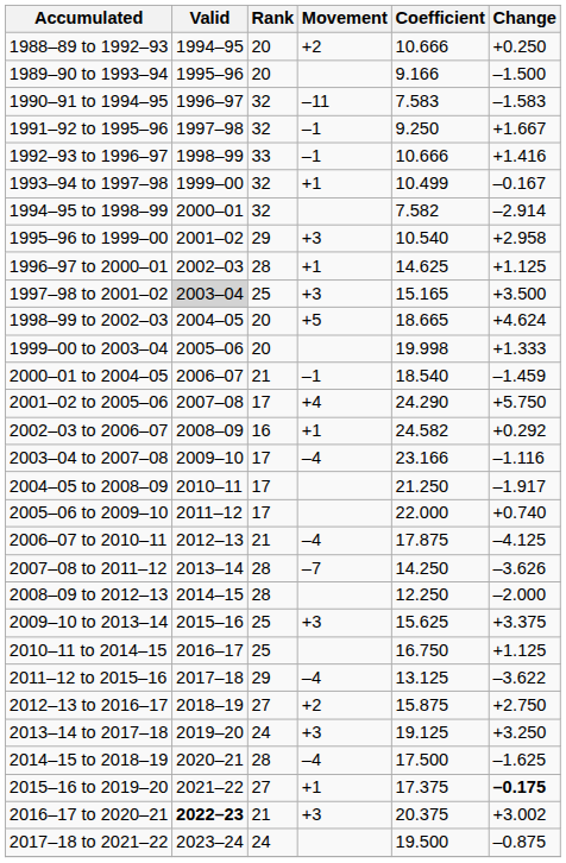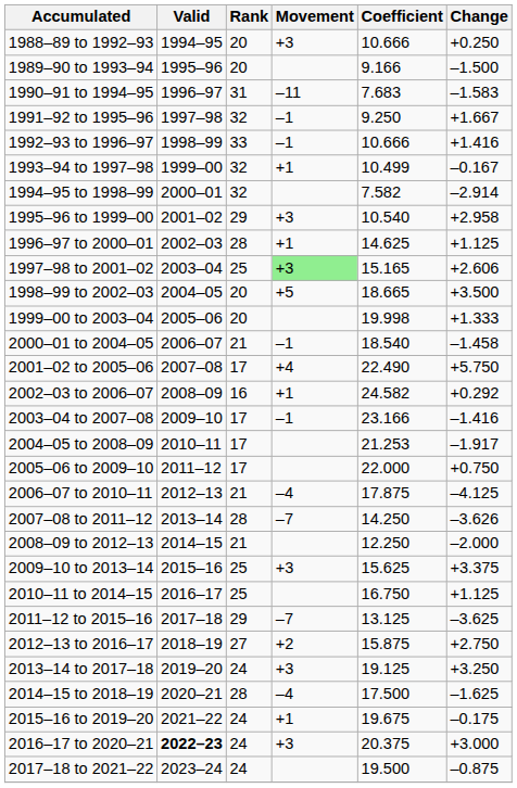 <table class="wikitable sortable" style="font-size:95% style="text-align:center">
 <tr>
 <th>Accumulated</th>
 <th>Valid</th>
 <th>Rank</th>
 <th>Movement</th>
 <th>Coefficient</th>
 <th>Change</th>
 </tr>
 <tr>
 <td>1988–89 to 1992–93</td>
 <td>1994–95</td>
 <td>20</td>
-<td> +2</td>
+<td> +3</td>
 <td>10.666</td>
 <td> +0.250</td>
 </tr>
 <tr>
 <td>1989–90 to 1993–94</td>
 <td>1995–96</td>
 <td>20</td>
 <td></td>
 <td>9.166</td>
 <td> –1.500</td>
 </tr>
 <tr>
 <td>1990–91 to 1994–95</td>
 <td>1996–97</td>
-<td>32</td>
+<td>31</td>
 <td> –11</td>
-<td>7.583</td>
+<td>7.683</td>
 <td> –1.583</td>
 </tr>
 <tr>
 <td>1991–92 to 1995–96</td>
 <td>1997–98</td>
 <td>32</td>
 <td> –1</td>
 <td>9.250</td>
 <td> +1.667</td>
 </tr>
 <tr>
 <td>1992–93 to 1996–97</td>
 <td>1998–99</td>
 <td>33</td>
 <td> –1</td>
 <td>10.666</td>
 <td> +1.416</td>
 </tr>
 <tr>
 <td>1993–94 to 1997–98</td>
 <td>1999–00</td>
 <td>32</td>
 <td> +1</td>
 <td>10.499</td>
 <td> –0.167</td>
 </tr>
 <tr>
 <td>1994–95 to 1998–99</td>
 <td>2000–01</td>
 <td>32</td>
 <td></td>
 <td>7.582</td>
 <td> –2.914</td>
 </tr>
 <tr>
 <td>1995–96 to 1999–00</td>
 <td>2001–02</td>
 <td>29</td>
 <td> +3</td>
 <td>10.540</td>
 <td> +2.958</td>
 </tr>
 <tr>
 <td>1996–97 to 2000–01</td>
 <td>2002–03</td>
 <td>28</td>
 <td> +1</td>
 <td>14.625</td>
 <td> +1.125</td>
 </tr>
 <tr>
 <td>1997–98 to 2001–02</td>
-<td style="background: lightgrey;">2003–04</td>
+<td>2003–04</td>
 <td>25</td>
-<td> +3</td>
+<td style="background: lightgreen;"> +3</td>
 <td>15.165</td>
-<td> +3.500</td>
+<td> +2.606</td>
 </tr>
 <tr>
 <td>1998–99 to 2002–03</td>
 <td>2004–05</td>
 <td>20</td>
 <td> +5</td>
 <td>18.665</td>
-<td> +4.624</td>
+<td> +3.500</td>
 </tr>
 <tr>
 <td>1999–00 to 2003–04</td>
 <td>2005–06</td>
 <td>20</td>
 <td></td>
 <td>19.998</td>
 <td> +1.333</td>
 </tr>
 <tr>
 <td>2000–01 to 2004–05</td>
 <td>2006–07</td>
 <td>21</td>
 <td> –1</td>
 <td>18.540</td>
-<td> –1.459</td>
+<td> –1.458</td>
 </tr>
 <tr>
 <td>2001–02 to 2005–06</td>
 <td>2007–08</td>
 <td>17</td>
 <td> +4</td>
-<td>24.290</td>
+<td>22.490</td>
 <td> +5.750</td>
 </tr>
 <tr>
 <td>2002–03 to 2006–07</td>
 <td>2008–09</td>
 <td>16</td>
 <td> +1</td>
 <td>24.582</td>
 <td> +0.292</td>
 </tr>
 <tr>
 <td>2003–04 to 2007–08</td>
 <td>2009–10</td>
 <td>17</td>
-<td> –4</td>
+<td> –1</td>
 <td>23.166</td>
-<td> –1.116</td>
+<td> –1.416</td>
 </tr>
 <tr>
 <td>2004–05 to 2008–09</td>
 <td>2010–11</td>
 <td>17</td>
 <td></td>
-<td>21.250</td>
+<td>21.253</td>
 <td> –1.917</td>
 </tr>
 <tr>
 <td>2005–06 to 2009–10</td>
 <td>2011–12</td>
 <td>17</td>
 <td></td>
 <td>22.000</td>
-<td> +0.740</td>
+<td> +0.750</td>
 </tr>
 <tr>
 <td>2006–07 to 2010–11</td>
 <td>2012–13</td>
 <td>21</td>
 <td> –4</td>
 <td>17.875</td>
 <td> –4.125</td>
 </tr>
 <tr>
 <td>2007–08 to 2011–12</td>
 <td>2013–14</td>
 <td>28</td>
 <td> –7</td>
 <td>14.250</td>
 <td> –3.626</td>
 </tr>
 <tr>
 <td>2008–09 to 2012–13</td>
 <td>2014–15</td>
-<td>28</td>
+<td>21</td>
 <td></td>
 <td>12.250</td>
 <td> –2.000</td>
 </tr>
 <tr>
 <td>2009–10 to 2013–14</td>
 <td>2015–16</td>
 <td>25</td>
 <td> +3</td>
 <td>15.625</td>
 <td> +3.375</td>
 </tr>
 <tr>
 <td>2010–11 to 2014–15</td>
 <td>2016–17</td>
 <td>25</td>
 <td></td>
 <td>16.750</td>
 <td> +1.125</td>
 </tr>
 <tr>
 <td>2011–12 to 2015–16</td>
 <td>2017–18</td>
 <td>29</td>
-<td> –4</td>
+<td> –7</td>
 <td>13.125</td>
-<td> –3.622</td>
+<td> –3.625</td>
 </tr>
 <tr>
 <td>2012–13 to 2016–17</td>
 <td>2018–19</td>
 <td>27</td>
 <td> +2</td>
 <td>15.875</td>
 <td> +2.750</td>
 </tr>
 <tr>
 <td>2013–14 to 2017–18</td>
 <td>2019–20</td>
 <td>24</td>
 <td> +3</td>
 <td>19.125</td>
 <td> +3.250</td>
 </tr>
 <tr>
 <td>2014–15 to 2018–19</td>
 <td>2020–21</td>
 <td>28</td>
 <td> –4</td>
 <td>17.500</td>
 <td> –1.625</td>
 </tr>
 <tr>
 <td>2015–16 to 2019–20</td>
 <td>2021–22</td>
-<td>27</td>
+<td>24</td>
 <td> +1</td>
-<td>17.375</td>
-<td><strong> –0.175</strong></td>
+<td>19.675</td>
+<td> –0.175</td>
 </tr>
 <tr>
 <td>2016–17 to 2020–21</td>
 <td><strong>2022–23</strong></td>
-<td>21</td>
+<td>24</td>
 <td> +3</td>
 <td>20.375</td>
-<td> +3.002</td>
+<td> +3.000</td>
 </tr>
 <tr>
 <td>2017–18 to 2021–22</td>
 <td>2023–24</td>
 <td>24</td>
 <td></td>
 <td>19.500</td>
 <td> –0.875</td>
 </tr>
 <tr>
 </tr>
 </table>
